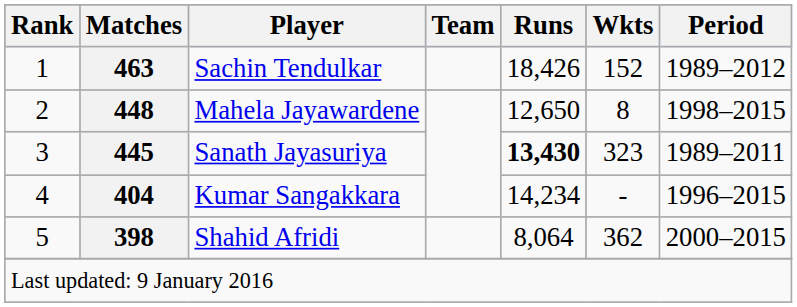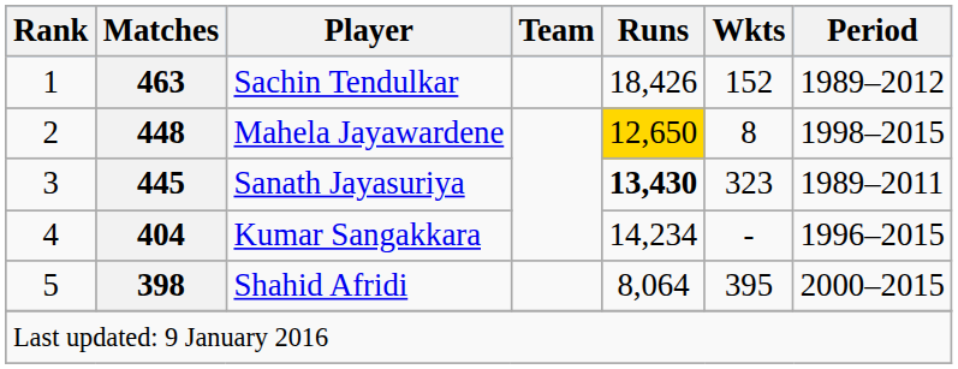 <table class="wikitable plainrowheaders sortable">
 <tr style="background:#9cf;">
 <th>Rank</th>
 <th>Matches</th>
 <th>Player</th>
 <th>Team</th>
 <th>Runs</th>
 <th>Wkts</th>
 <th>Period</th>
 </tr>
 <tr>
 <td align=center>1</td>
 <th>463</th>
 <td><a href='#'>Sachin Tendulkar</a></td>
 <td></td>
 <td align=center>18,426</td>
 <td align=center>152</td>
 <td>1989–2012</td>
 </tr>
 <tr>
 <td align=center>2</td>
 <th>448</th>
 <td><a href='#'>Mahela Jayawardene</a></td>
 <td rowspan=3></td>
-<td align=center>12,650</td>
+<td align=center style="background: gold;">12,650</td>
 <td align=center>8</td>
 <td>1998–2015</td>
 </tr>
 <tr>
 <td align=center>3</td>
 <th>445</th>
 <td><a href='#'>Sanath Jayasuriya</a></td>
 <td align=center><strong>13,430</strong></td>
 <td align=center>323</td>
 <td>1989–2011</td>
 </tr>
 <tr>
 <td align=center>4</td>
 <th>404</th>
 <td><a href='#'>Kumar Sangakkara</a></td>
 <td align=center>14,234</td>
 <td align=center>-</td>
 <td>1996–2015</td>
 </tr>
 <tr>
 <td align=center>5</td>
 <th>398</th>
 <td><a href='#'>Shahid Afridi</a></td>
 <td></td>
 <td align=center>8,064</td>
-<td align=center>362</td>
+<td align=center>395</td>
 <td>2000–2015</td>
 </tr>
 <tr>
 </tr>
 <tr class=sortbottom>
 <td colspan="7"><small>Last updated: 9 January 2016</small></td>
 </tr>
 </table>
